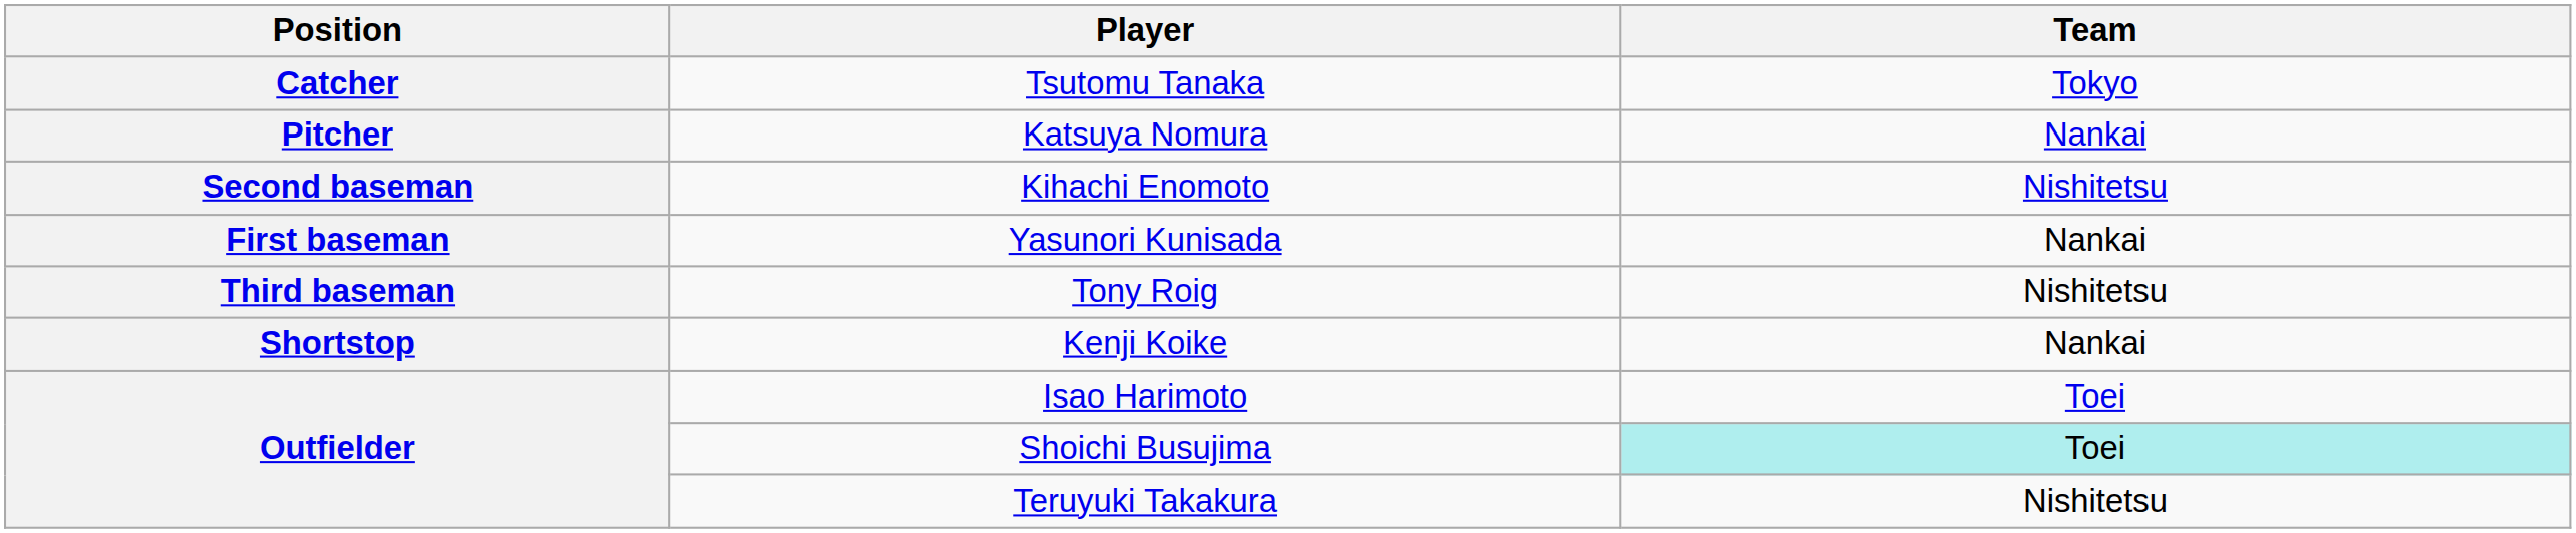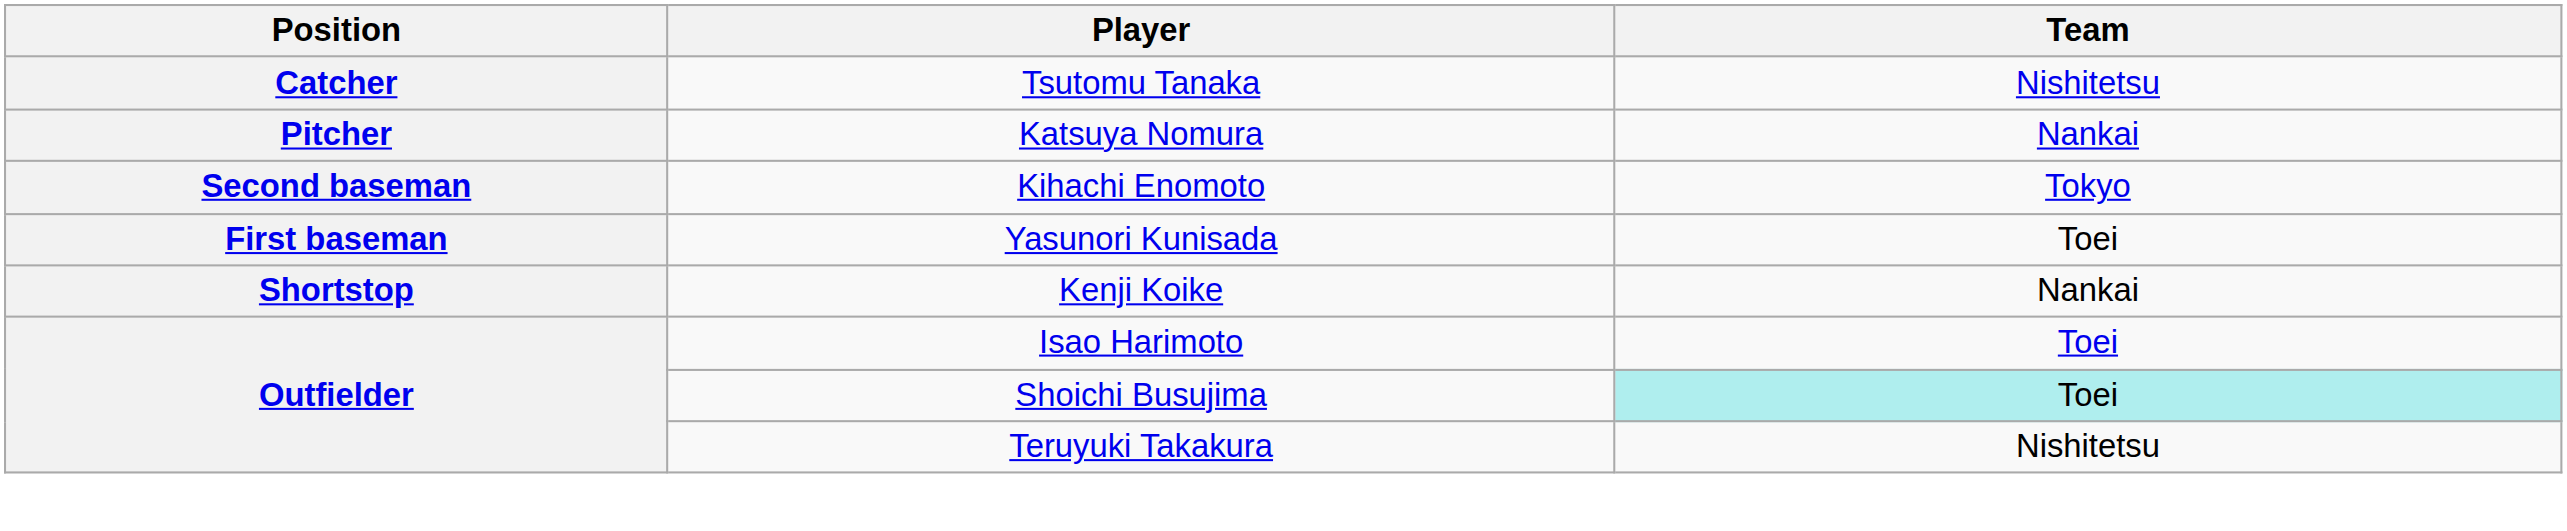 <table class="wikitable" style="text-align:center;">
 <tr>
 <th scope="col" style="width:7%;">Position</th>
 <th scope="col" style="width:10%;">Player</th>
 <th scope="col" style="width:10%;">Team</th>
 </tr>
 <tr>
 <th scope="row" style="text-align:center;"><a href='#'>Catcher</a></th>
 <td><a href='#'>Tsutomu Tanaka</a></td>
-<td><a href='#'>Tokyo</a></td>
+<td><a href='#'>Nishitetsu</a></td>
 </tr>
 <tr>
 <th scope="row" style="text-align:center;"><a href='#'>Pitcher</a></th>
 <td><a href='#'>Katsuya Nomura</a></td>
 <td><a href='#'>Nankai</a></td>
 </tr>
 <tr>
 <th scope="row" style="text-align:center;"><a href='#'>Second baseman</a></th>
 <td><a href='#'>Kihachi Enomoto</a></td>
-<td><a href='#'>Nishitetsu</a></td>
+<td><a href='#'>Tokyo</a></td>
 </tr>
 <tr>
 <th scope="row" style="text-align:center;"><a href='#'>First baseman</a></th>
 <td><a href='#'>Yasunori Kunisada</a></td>
-<td>Nankai</td>
-</tr>
-<tr>
-<th scope="row" style="text-align:center;"><a href='#'>Third baseman</a></th>
-<td><a href='#'>Tony Roig</a></td>
-<td>Nishitetsu</td>
+<td>Toei</td>
 </tr>
 <tr>
 <th scope="row" style="text-align:center;"><a href='#'>Shortstop</a></th>
 <td><a href='#'>Kenji Koike</a></td>
 <td>Nankai</td>
 </tr>
 <tr>
 <th scope="row" style="text-align:center;" rowspan=3><a href='#'>Outfielder</a></th>
 <td><a href='#'>Isao Harimoto</a></td>
 <td><a href='#'>Toei</a></td>
 </tr>
 <tr>
 <td><a href='#'>Shoichi Busujima</a></td>
 <td style="background: paleturquoise;">Toei</td>
 </tr>
 <tr>
 <td><a href='#'>Teruyuki Takakura</a></td>
 <td>Nishitetsu</td>
 </tr>
 </table>
